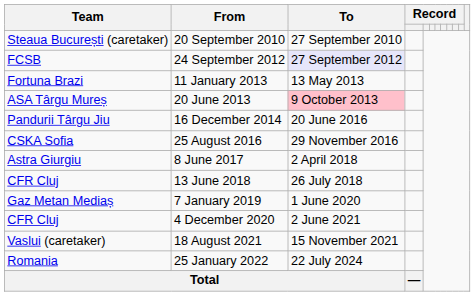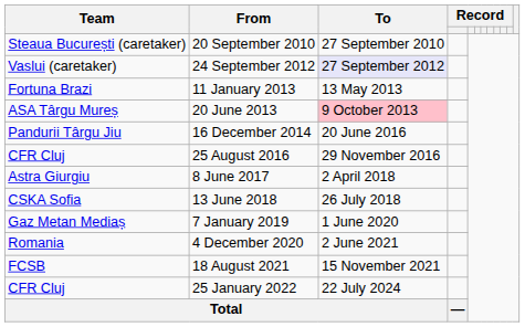 <table class=wikitable style="text-align: center">
 <tr>
 <th rowspan=2>Team</th>
 <th rowspan=2>From</th>
 <th rowspan=2>To</th>
 <th colspan=8>Record</th>
 <th rowspan=2></th>
 </tr>
 <tr>
 <th></th>
 <th></th>
 <th></th>
 <th></th>
 <th></th>
 <th></th>
 <th></th>
 <th></th>
 </tr>
 <tr>
 <td align=left> <a href='#'>Steaua București</a> (caretaker)</td>
 <td align=left>20 September 2010</td>
 <td align=left>27 September 2010<br></td>
 <td></td>
 </tr>
 <tr>
-<td align=left> <a href='#'>FCSB</a></td>
+<td align=left> <a href='#'>Vaslui</a> (caretaker)</td>
 <td align=left>24 September 2012</td>
 <td align=left style="background: lavender;">27 September 2012<br></td>
 <td></td>
 </tr>
 <tr>
 <td align=left> <a href='#'>Fortuna Brazi</a></td>
 <td align=left>11 January 2013</td>
 <td align=left>13 May 2013<br></td>
 <td></td>
 </tr>
 <tr>
 <td align=left> <a href='#'>ASA Târgu Mureș</a></td>
 <td align=left>20 June 2013</td>
 <td align=left style="background: pink;">9 October 2013<br></td>
 <td></td>
 </tr>
 <tr>
 <td align=left> <a href='#'>Pandurii Târgu Jiu</a></td>
 <td align=left>16 December 2014</td>
 <td align=left>20 June 2016<br></td>
 <td></td>
 </tr>
 <tr>
-<td align=left> <a href='#'>CSKA Sofia</a></td>
+<td align=left> <a href='#'>CFR Cluj</a></td>
 <td align=left>25 August 2016</td>
 <td align=left>29 November 2016<br></td>
 <td></td>
 </tr>
 <tr>
 <td align=left> <a href='#'>Astra Giurgiu</a></td>
 <td align=left>8 June 2017</td>
 <td align=left>2 April 2018<br></td>
 <td></td>
 </tr>
 <tr>
-<td align=left> <a href='#'>CFR Cluj</a></td>
+<td align=left> <a href='#'>CSKA Sofia</a></td>
 <td align=left>13 June 2018</td>
 <td align=left>26 July 2018<br></td>
 <td></td>
 </tr>
 <tr>
 <td align=left> <a href='#'>Gaz Metan Mediaș</a></td>
 <td align=left>7 January 2019</td>
 <td align=left>1 June 2020<br></td>
 <td></td>
 </tr>
 <tr>
-<td align=left> <a href='#'>CFR Cluj</a></td>
+<td align=left> <a href='#'>Romania</a></td>
 <td align=left>4 December 2020</td>
 <td align=left>2 June 2021<br></td>
 <td></td>
 </tr>
 <tr>
-<td align=left> <a href='#'>Vaslui</a> (caretaker)</td>
+<td align=left> <a href='#'>FCSB</a></td>
 <td align=left>18 August 2021</td>
 <td align=left>15 November 2021<br></td>
 <td></td>
 </tr>
 <tr>
-<td align=left> <a href='#'>Romania</a></td>
+<td align=left> <a href='#'>CFR Cluj</a></td>
 <td align=left>25 January 2022</td>
 <td align=left>22 July 2024<br></td>
 <td></td>
 </tr>
 <tr>
 <th colspan=3>Total<br></th>
 <th>—</th>
 </tr>
 </table>
